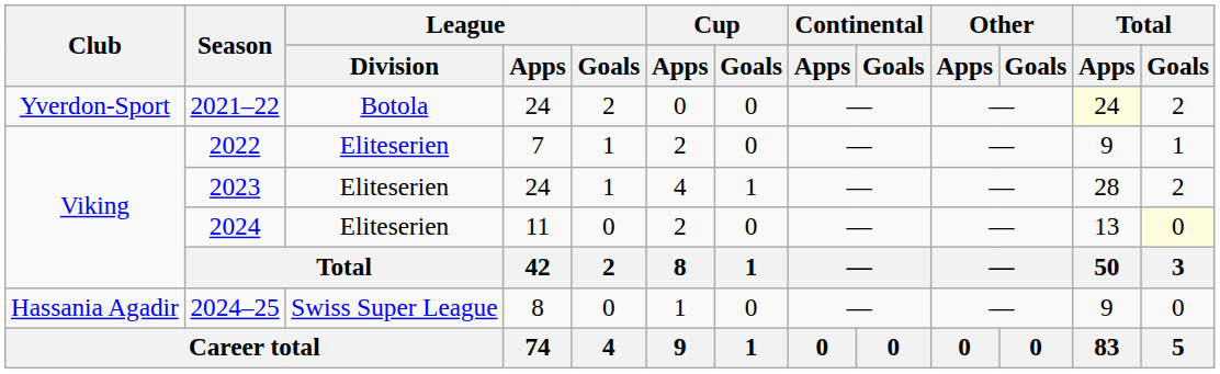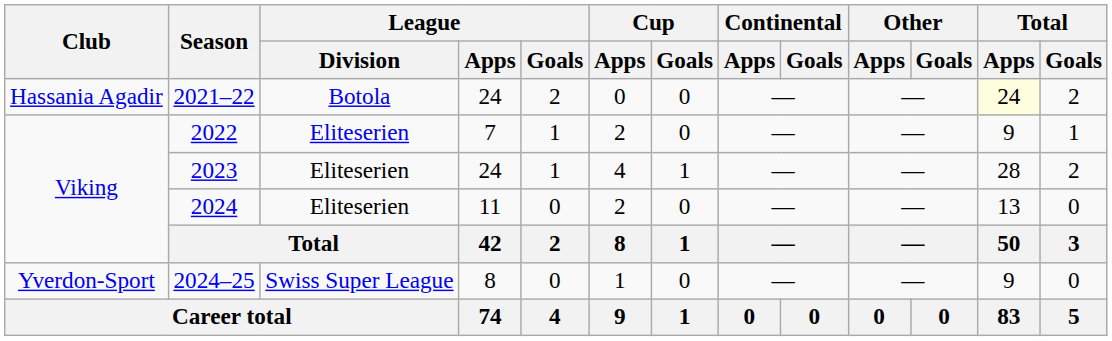 <table class="wikitable" style="text-align: center;">
 <tr>
 <th rowspan="2">Club</th>
 <th rowspan="2">Season</th>
 <th colspan="3">League</th>
 <th colspan="2">Cup</th>
 <th colspan="2">Continental</th>
 <th colspan="2">Other</th>
 <th colspan="2">Total</th>
 </tr>
 <tr>
 <th>Division</th>
 <th>Apps</th>
 <th>Goals</th>
 <th>Apps</th>
 <th>Goals</th>
 <th>Apps</th>
 <th>Goals</th>
 <th>Apps</th>
 <th>Goals</th>
 <th>Apps</th>
 <th>Goals</th>
 </tr>
 <tr>
-<td><a href='#'>Yverdon-Sport</a></td>
+<td><a href='#'>Hassania Agadir</a></td>
 <td><a href='#'>2021–22</a></td>
 <td><a href='#'>Botola</a></td>
 <td>24</td>
 <td>2</td>
 <td>0</td>
 <td>0</td>
 <td colspan="2">—</td>
 <td colspan="2">—</td>
 <td style="background: lightyellow;">24</td>
 <td>2</td>
 </tr>
 <tr>
 <td rowspan="4"><a href='#'>Viking</a></td>
 <td><a href='#'>2022</a></td>
 <td><a href='#'>Eliteserien</a></td>
 <td>7</td>
 <td>1</td>
 <td>2</td>
 <td>0</td>
 <td colspan="2">—</td>
 <td colspan="2">—</td>
 <td>9</td>
 <td>1</td>
 </tr>
 <tr>
 <td><a href='#'>2023</a></td>
 <td>Eliteserien</td>
 <td>24</td>
 <td>1</td>
 <td>4</td>
 <td>1</td>
 <td colspan="2">—</td>
 <td colspan="2">—</td>
 <td>28</td>
 <td>2</td>
 </tr>
 <tr>
 <td><a href='#'>2024</a></td>
 <td>Eliteserien</td>
 <td>11</td>
 <td>0</td>
 <td>2</td>
 <td>0</td>
 <td colspan="2">—</td>
 <td colspan="2">—</td>
 <td>13</td>
-<td style="background: lightyellow;">0</td>
+<td>0</td>
 </tr>
 <tr>
 <th colspan="2">Total</th>
 <th>42</th>
 <th>2</th>
 <th>8</th>
 <th>1</th>
 <th colspan="2">—</th>
 <th colspan="2">—</th>
 <th>50</th>
 <th>3</th>
 </tr>
 <tr>
-<td><a href='#'>Hassania Agadir</a></td>
+<td><a href='#'>Yverdon-Sport</a></td>
 <td><a href='#'>2024–25</a></td>
 <td><a href='#'>Swiss Super League</a></td>
 <td>8</td>
 <td>0</td>
 <td>1</td>
 <td>0</td>
 <td colspan="2">—</td>
 <td colspan="2">—</td>
 <td>9</td>
 <td>0</td>
 </tr>
 <tr>
 <th colspan="3">Career total</th>
 <th>74</th>
 <th>4</th>
 <th>9</th>
 <th>1</th>
 <th>0</th>
 <th>0</th>
 <th>0</th>
 <th>0</th>
 <th>83</th>
 <th>5</th>
 </tr>
 </table>
